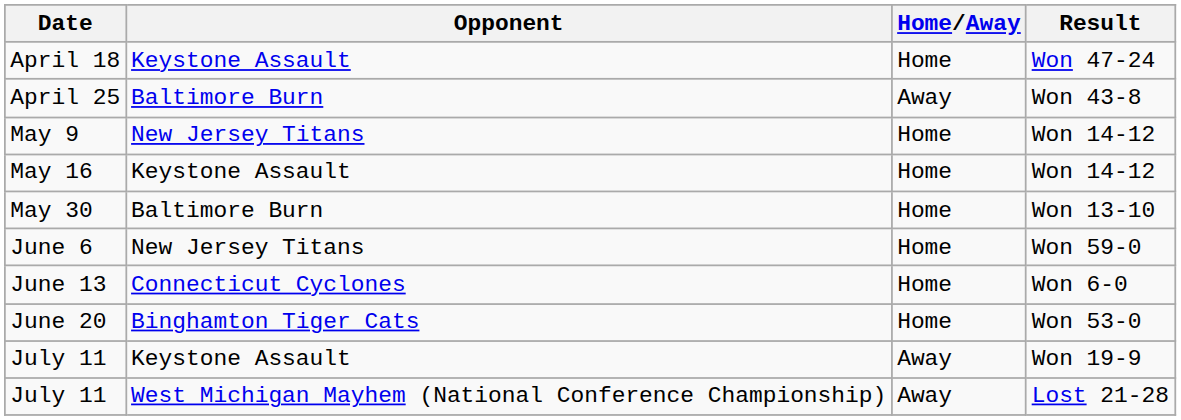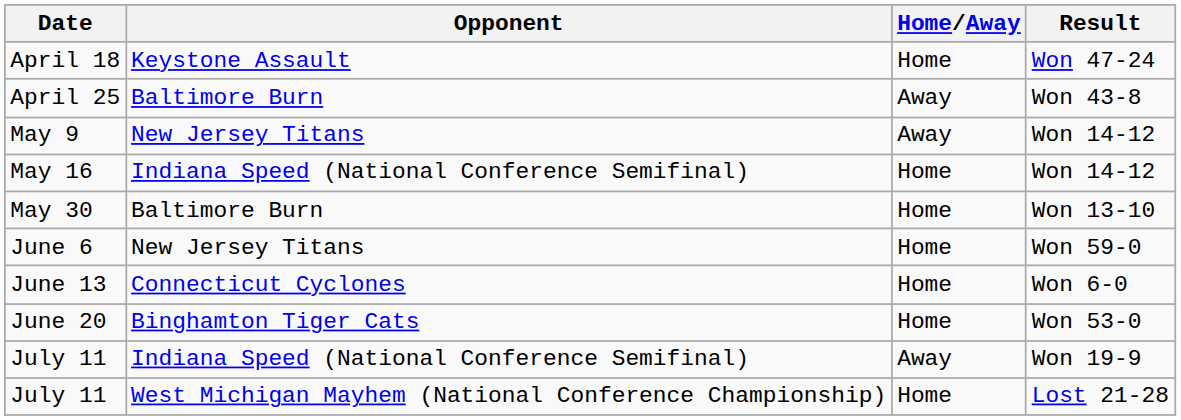 <table class="wikitable">
 <tr>
 <th>Date</th>
 <th>Opponent</th>
 <th><a href='#'>Home</a>/<a href='#'>Away</a></th>
 <th>Result</th>
 </tr>
 <tr>
 <td>April 18</td>
 <td><a href='#'>Keystone Assault</a></td>
 <td>Home</td>
 <td><a href='#'>Won</a> 47-24</td>
 </tr>
 <tr>
 <td>April 25</td>
 <td><a href='#'>Baltimore Burn</a></td>
 <td>Away</td>
 <td>Won 43-8</td>
 </tr>
 <tr>
 <td>May 9</td>
 <td><a href='#'>New Jersey Titans</a></td>
-<td>Home</td>
+<td>Away</td>
 <td>Won 14-12</td>
 </tr>
 <tr>
 <td>May 16</td>
-<td>Keystone Assault</td>
+<td><a href='#'>Indiana Speed</a> (National Conference Semifinal)</td>
 <td>Home</td>
 <td>Won 14-12</td>
 </tr>
 <tr>
 <td>May 30</td>
 <td>Baltimore Burn</td>
 <td>Home</td>
 <td>Won 13-10</td>
 </tr>
 <tr>
 <td>June 6</td>
 <td>New Jersey Titans</td>
 <td>Home</td>
 <td>Won 59-0</td>
 </tr>
 <tr>
 <td>June 13</td>
 <td><a href='#'>Connecticut Cyclones</a></td>
 <td>Home</td>
 <td>Won 6-0</td>
 </tr>
 <tr>
 <td>June 20</td>
 <td><a href='#'>Binghamton Tiger Cats</a></td>
 <td>Home</td>
 <td>Won 53-0</td>
 </tr>
 <tr>
 <td>July 11</td>
-<td>Keystone Assault</td>
+<td><a href='#'>Indiana Speed</a> (National Conference Semifinal)</td>
 <td>Away</td>
 <td>Won 19-9</td>
 </tr>
 <tr>
 <td>July 11</td>
 <td><a href='#'>West Michigan Mayhem</a> (National Conference Championship)</td>
-<td>Away</td>
+<td>Home</td>
 <td><a href='#'>Lost</a> 21-28</td>
 </tr>
 </table>
